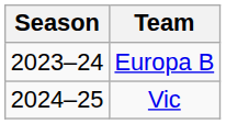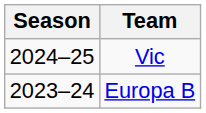 <table class="wikitable sortable" style="text-align:center">
 <tr>
 <th>Season</th>
 <th>Team</th>
 </tr>
 <tr>
+<td>2024–25</td>
+<td><a href='#'>Vic</a></td>
+</tr>
+<tr>
 <td>2023–24</td>
 <td><a href='#'>Europa B</a></td>
 </tr>
-<tr>
-<td>2024–25</td>
-<td><a href='#'>Vic</a></td>
-</tr>
 </table>
